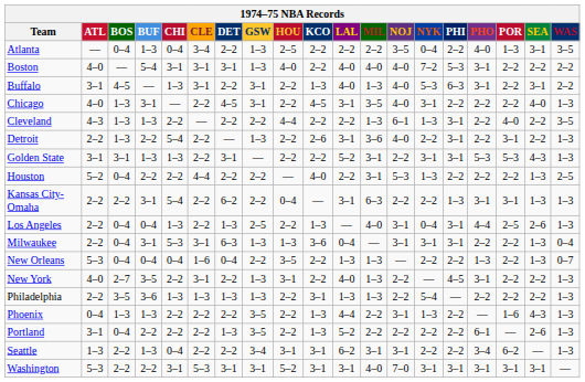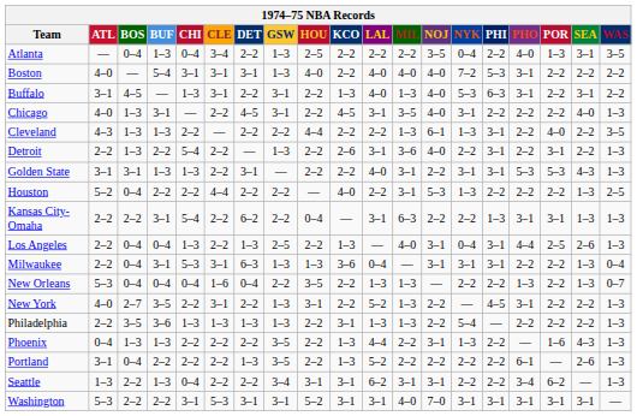 <table class="wikitable" style="font-size:95%; text-align:center;">
 <tr>
 <th colspan=19>1974–75 NBA Records</th>
 </tr>
 <tr>
 <th width=100>Team</th>
 <th style="background:#C90F2E;color:#FFFFFF;width=35">ATL</th>
 <th style="background:#006400;color:#FFFFFF;width=35">BOS</th>
 <th style="background:#428FDF;color:#FFFFFF;width=35">BUF</th>
 <th style="background:#BA0C2F;color:#FFFFFF;width=35">CHI</th>
 <th style="background:#FFA402;color:#77222F;width=35">CLE</th>
 <th style="background:#012F6B;color:#FFFFFF;width=35">DET</th>
 <th style="background:#FFC62C;color:#012F6B;width=35">GSW</th>
 <th style="background:#BA0C2F;color:#FEC72E;width=35">HOU</th>
 <th style="background:#012F6B;color:#FFFFFF;width=35">KCO</th>
 <th style="background:#800080;color:#FFD700;width=35">LAL</th>
 <th style="background:#006400;color:#B22222;width=35">MIL</th>
 <th style="background:#5C2F83;color:#FCC200;width=35">NOJ</th>
 <th style="background:#003EA4;color:#E35208;width=35">NYK</th>
 <th style="background:#012268;color:#FFFFFF;width=35">PHI</th>
 <th style="background:#702F8B;color:#FA4417;width=35">PHO</th>
 <th style="background:#BA0C2F;color:#FFFFFF;width=35">POR</th>
 <th style="background:#00843D;color:#FFCD01;width=35">SEA</th>
 <th style="background:#012F6D;color:#BA0C2F;width=35">WAS</th>
 </tr>
 <tr>
 <td style="text-align:left;"><a href='#'>Atlanta</a></td>
 <td>—</td>
 <td>0–4</td>
 <td>1–3</td>
 <td>0–4</td>
 <td>3–4</td>
 <td>2–2</td>
 <td>1–3</td>
 <td>2–5</td>
 <td>2–2</td>
 <td>2–2</td>
 <td>2–2</td>
 <td>3–5</td>
 <td>0–4</td>
 <td>2–2</td>
 <td>4–0</td>
 <td>1–3</td>
 <td>3–1</td>
 <td>3–5</td>
 </tr>
 <tr>
 <td style="text-align:left;"><a href='#'>Boston</a></td>
 <td>4–0</td>
 <td>—</td>
 <td>5–4</td>
 <td>3–1</td>
 <td>3–1</td>
 <td>3–1</td>
 <td>1–3</td>
 <td>4–0</td>
 <td>2–2</td>
 <td>4–0</td>
 <td>4–0</td>
 <td>4–0</td>
 <td>7–2</td>
 <td>5–3</td>
 <td>3–1</td>
 <td>2–2</td>
 <td>2–2</td>
 <td>2–2</td>
 </tr>
 <tr>
 <td style="text-align:left;"><a href='#'>Buffalo</a></td>
 <td>3–1</td>
 <td>4–5</td>
 <td>—</td>
 <td>1–3</td>
 <td>3–1</td>
 <td>2–2</td>
 <td>3–1</td>
 <td>2–2</td>
 <td>1–3</td>
 <td>4–0</td>
 <td>1–3</td>
 <td>4–0</td>
 <td>5–3</td>
 <td>6–3</td>
 <td>3–1</td>
 <td>2–2</td>
 <td>3–1</td>
 <td>2–2</td>
 </tr>
 <tr>
 <td style="text-align:left;"><a href='#'>Chicago</a></td>
 <td>4–0</td>
 <td>1–3</td>
 <td>3–1</td>
 <td>—</td>
 <td>2–2</td>
 <td>4–5</td>
 <td>3–1</td>
 <td>2–2</td>
 <td>4–5</td>
 <td>3–1</td>
 <td>3–5</td>
 <td>4–0</td>
 <td>3–1</td>
 <td>2–2</td>
 <td>2–2</td>
 <td>2–2</td>
 <td>4–0</td>
 <td>1–3</td>
 </tr>
 <tr>
 <td style="text-align:left;"><a href='#'>Cleveland</a></td>
 <td>4–3</td>
 <td>1–3</td>
 <td>1–3</td>
 <td>2–2</td>
 <td>—</td>
 <td>2–2</td>
 <td>2–2</td>
 <td>4–4</td>
 <td>2–2</td>
 <td>2–2</td>
 <td>1–3</td>
 <td>6–1</td>
 <td>1–3</td>
 <td>3–1</td>
 <td>2–2</td>
 <td>4–0</td>
 <td>2–2</td>
 <td>3–5</td>
 </tr>
 <tr>
 <td style="text-align:left;"><a href='#'>Detroit</a></td>
 <td>2–2</td>
 <td>1–3</td>
 <td>2–2</td>
 <td>5–4</td>
 <td>2–2</td>
 <td>—</td>
 <td>1–3</td>
 <td>2–2</td>
 <td>2–6</td>
 <td>3–1</td>
 <td>3–6</td>
 <td>4–0</td>
 <td>2–2</td>
 <td>3–1</td>
 <td>2–2</td>
 <td>3–1</td>
 <td>2–2</td>
 <td>1–3</td>
 </tr>
 <tr>
 <td style="text-align:left;"><a href='#'>Golden State</a></td>
 <td>3–1</td>
 <td>3–1</td>
 <td>1–3</td>
 <td>1–3</td>
 <td>2–2</td>
 <td>3–1</td>
 <td>—</td>
 <td>2–2</td>
 <td>2–2</td>
-<td>5–2</td>
+<td>4–0</td>
 <td>3–1</td>
 <td>2–2</td>
 <td>3–1</td>
 <td>3–1</td>
 <td>5–3</td>
 <td>5–3</td>
 <td>4–3</td>
 <td>1–3</td>
 </tr>
 <tr>
 <td style="text-align:left;"><a href='#'>Houston</a></td>
 <td>5–2</td>
 <td>0–4</td>
 <td>2–2</td>
 <td>2–2</td>
 <td>4–4</td>
 <td>2–2</td>
 <td>2–2</td>
 <td>—</td>
 <td>4–0</td>
 <td>2–2</td>
 <td>3–1</td>
 <td>5–3</td>
 <td>1–3</td>
 <td>2–2</td>
 <td>2–2</td>
 <td>2–2</td>
 <td>1–3</td>
 <td>2–5</td>
 </tr>
 <tr>
 <td style="text-align:left;"><a href='#'>Kansas City-Omaha</a></td>
 <td>2–2</td>
 <td>2–2</td>
 <td>3–1</td>
 <td>5–4</td>
 <td>2–2</td>
 <td>6–2</td>
 <td>2–2</td>
 <td>0–4</td>
 <td>—</td>
 <td>3–1</td>
 <td>6–3</td>
 <td>2–2</td>
 <td>2–2</td>
 <td>1–3</td>
 <td>3–1</td>
 <td>3–1</td>
 <td>1–3</td>
 <td>1–3</td>
 </tr>
 <tr>
 <td style="text-align:left;"><a href='#'>Los Angeles</a></td>
 <td>2–2</td>
 <td>0–4</td>
 <td>0–4</td>
 <td>1–3</td>
 <td>2–2</td>
 <td>1–3</td>
 <td>2–5</td>
 <td>2–2</td>
 <td>1–3</td>
 <td>—</td>
 <td>4–0</td>
 <td>3–1</td>
 <td>0–4</td>
 <td>3–1</td>
 <td>4–4</td>
 <td>2–5</td>
 <td>2–6</td>
 <td>1–3</td>
 </tr>
 <tr>
 <td style="text-align:left;"><a href='#'>Milwaukee</a></td>
 <td>2–2</td>
 <td>0–4</td>
 <td>3–1</td>
 <td>5–3</td>
 <td>3–1</td>
 <td>6–3</td>
 <td>1–3</td>
 <td>1–3</td>
 <td>3–6</td>
 <td>0–4</td>
 <td>—</td>
 <td>3–1</td>
 <td>3–1</td>
 <td>3–1</td>
 <td>2–2</td>
 <td>2–2</td>
 <td>1–3</td>
 <td>0–4</td>
 </tr>
 <tr>
 <td style="text-align:left;"><a href='#'>New Orleans</a></td>
 <td>5–3</td>
 <td>0–4</td>
 <td>0–4</td>
 <td>0–4</td>
 <td>1–6</td>
 <td>0–4</td>
 <td>2–2</td>
 <td>3–5</td>
 <td>2–2</td>
 <td>1–3</td>
 <td>1–3</td>
 <td>—</td>
 <td>2–2</td>
 <td>2–2</td>
 <td>1–3</td>
 <td>2–2</td>
 <td>1–3</td>
 <td>0–7</td>
 </tr>
 <tr>
 <td style="text-align:left;"><a href='#'>New York</a></td>
 <td>4–0</td>
 <td>2–7</td>
 <td>3–5</td>
 <td>2–2</td>
 <td>3–1</td>
 <td>2–2</td>
 <td>1–3</td>
 <td>3–1</td>
 <td>2–2</td>
-<td>4–0</td>
+<td>5–2</td>
 <td>1–3</td>
 <td>2–2</td>
 <td>—</td>
 <td>4–5</td>
 <td>3–1</td>
 <td>2–2</td>
 <td>2–2</td>
 <td>1–3</td>
 </tr>
 <tr>
 <td style="text-align:left;">Philadelphia</td>
 <td>2–2</td>
 <td>3–5</td>
 <td>3–6</td>
 <td>1–3</td>
 <td>1–3</td>
 <td>1–3</td>
 <td>1–3</td>
 <td>2–2</td>
 <td>3–1</td>
 <td>1–3</td>
 <td>1–3</td>
 <td>2–2</td>
 <td>5–4</td>
 <td>—</td>
 <td>2–2</td>
 <td>2–2</td>
 <td>2–2</td>
 <td>1–3</td>
 </tr>
 <tr>
 <td style="text-align:left;"><a href='#'>Phoenix</a></td>
 <td>0–4</td>
 <td>1–3</td>
 <td>1–3</td>
 <td>2–2</td>
 <td>2–2</td>
 <td>2–2</td>
 <td>3–5</td>
 <td>2–2</td>
 <td>1–3</td>
 <td>4–4</td>
 <td>2–2</td>
 <td>3–1</td>
 <td>1–3</td>
 <td>2–2</td>
 <td>—</td>
 <td>1–6</td>
 <td>4–3</td>
 <td>1–3</td>
 </tr>
 <tr>
 <td style="text-align:left;"><a href='#'>Portland</a></td>
 <td>3–1</td>
 <td>0–4</td>
 <td>2–2</td>
 <td>2–2</td>
 <td>2–2</td>
 <td>1–3</td>
 <td>3–5</td>
 <td>2–2</td>
 <td>1–3</td>
 <td>5–2</td>
 <td>2–2</td>
 <td>2–2</td>
 <td>2–2</td>
 <td>2–2</td>
 <td>6–1</td>
 <td>—</td>
 <td>2–6</td>
 <td>1–3</td>
 </tr>
 <tr>
 <td style="text-align:left;"><a href='#'>Seattle</a></td>
 <td>1–3</td>
 <td>2–2</td>
 <td>1–3</td>
 <td>0–4</td>
 <td>2–2</td>
 <td>2–2</td>
 <td>3–4</td>
 <td>3–1</td>
 <td>3–1</td>
 <td>6–2</td>
 <td>3–1</td>
 <td>3–1</td>
 <td>2–2</td>
 <td>2–2</td>
 <td>3–4</td>
 <td>6–2</td>
 <td>—</td>
 <td>1–3</td>
 </tr>
 <tr>
 <td style="text-align:left;"><a href='#'>Washington</a></td>
 <td>5–3</td>
 <td>2–2</td>
 <td>2–2</td>
 <td>3–1</td>
 <td>5–3</td>
 <td>3–1</td>
 <td>3–1</td>
 <td>5–2</td>
 <td>3–1</td>
 <td>3–1</td>
 <td>4–0</td>
 <td>7–0</td>
 <td>3–1</td>
 <td>3–1</td>
 <td>3–1</td>
 <td>3–1</td>
 <td>3–1</td>
 <td>—</td>
 </tr>
 </table>
